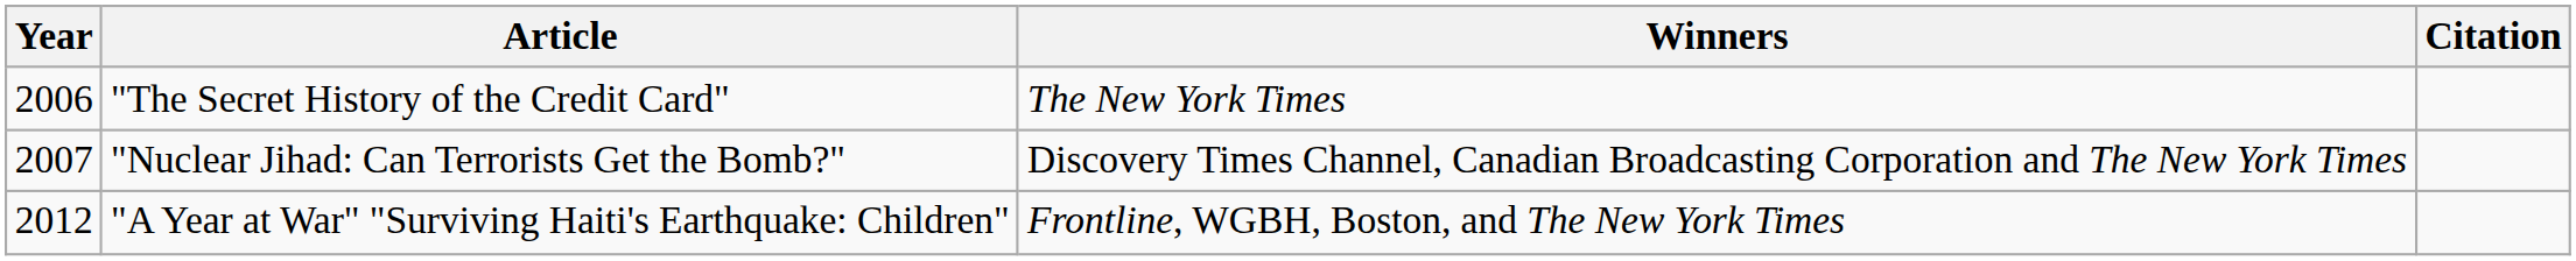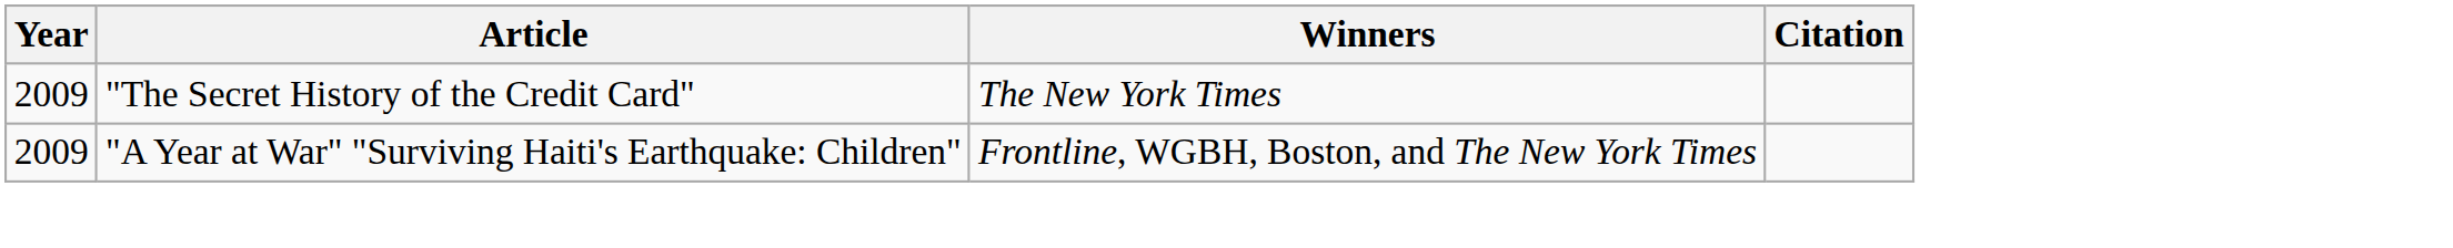 <table class="wikitable">
 <tr>
 <th>Year</th>
 <th>Article</th>
 <th>Winners</th>
 <th>Citation</th>
 </tr>
 <tr>
-<td>2006</td>
+<td>2009</td>
 <td>"The Secret History of the Credit Card"</td>
 <td><em>The New York Times</em></td>
 <td></td>
 </tr>
 <tr>
-<td>2007</td>
-<td>"Nuclear Jihad: Can Terrorists Get the Bomb?"</td>
-<td>Discovery Times Channel, Canadian Broadcasting Corporation and <em>The New York Times</em></td>
-<td></td>
-</tr>
-<tr>
-<td>2012</td>
+<td>2009</td>
 <td>"A Year at War" "Surviving Haiti's Earthquake: Children"</td>
 <td><em>Frontline</em>, WGBH, Boston, and <em>The New York Times</em></td>
 <td></td>
 </tr>
 </table>
